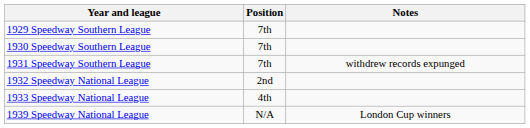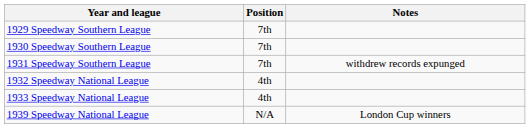 <table class="wikitable">
 <tr>
 <th width=350>Year and league</th>
 <th width=50>Position</th>
 <th width=350>Notes</th>
 </tr>
 <tr align=center>
 <td align="left"><a href='#'>1929 Speedway Southern League</a></td>
 <td>7th</td>
 <td></td>
 </tr>
 <tr align=center>
 <td align="left"><a href='#'>1930 Speedway Southern League</a></td>
 <td>7th</td>
 <td></td>
 </tr>
 <tr align=center>
 <td align="left"><a href='#'>1931 Speedway Southern League</a></td>
 <td>7th</td>
 <td>withdrew records expunged</td>
 </tr>
 <tr align=center>
 <td align="left"><a href='#'>1932 Speedway National League</a></td>
-<td>2nd</td>
+<td>4th</td>
 <td></td>
 </tr>
 <tr align=center>
 <td align="left"><a href='#'>1933 Speedway National League</a></td>
 <td>4th</td>
 <td></td>
 </tr>
 <tr align=center>
 <td align="left"><a href='#'>1939 Speedway National League</a></td>
 <td>N/A</td>
 <td>London Cup winners</td>
 </tr>
 </table>
